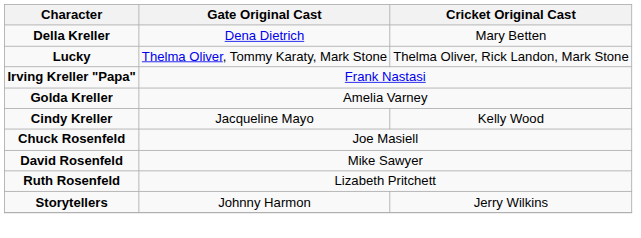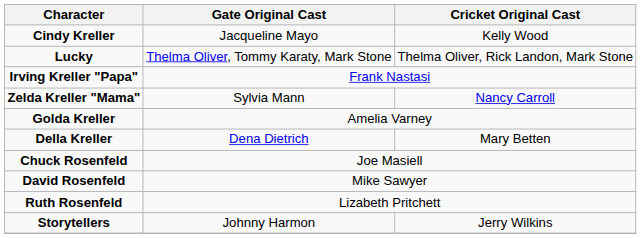 <table class="wikitable" style="text-align: center;">
 <tr>
 <th>Character</th>
 <th>Gate Original Cast</th>
 <th>Cricket Original Cast</th>
 </tr>
 <tr>
-<td><strong>Della Kreller</strong></td>
-<td><a href='#'>Dena Dietrich</a></td>
-<td>Mary Betten</td>
+<td><strong>Cindy Kreller</strong></td>
+<td>Jacqueline Mayo</td>
+<td>Kelly Wood</td>
 </tr>
 <tr>
 <td><strong>Lucky</strong></td>
 <td><a href='#'>Thelma Oliver</a>, Tommy Karaty, Mark Stone</td>
 <td>Thelma Oliver, Rick Landon, Mark Stone</td>
 </tr>
 <tr>
 <td><strong>Irving Kreller "Papa"</strong></td>
 <td colspan="2"><a href='#'>Frank Nastasi</a></td>
 </tr>
 <tr>
+<td><strong>Zelda Kreller "Mama"</strong></td>
+<td>Sylvia Mann</td>
+<td><a href='#'>Nancy Carroll</a></td>
+</tr>
+<tr>
 <td><strong>Golda Kreller</strong></td>
 <td colspan="2">Amelia Varney</td>
 </tr>
 <tr>
-<td><strong>Cindy Kreller</strong></td>
-<td>Jacqueline Mayo</td>
-<td>Kelly Wood</td>
+<td><strong>Della Kreller</strong></td>
+<td><a href='#'>Dena Dietrich</a></td>
+<td>Mary Betten</td>
 </tr>
 <tr>
 <td><strong>Chuck Rosenfeld</strong></td>
 <td colspan="2">Joe Masiell</td>
 </tr>
 <tr>
 <td><strong>David Rosenfeld</strong></td>
 <td colspan="2">Mike Sawyer</td>
 </tr>
 <tr>
 <td><strong>Ruth Rosenfeld</strong></td>
 <td colspan="2">Lizabeth Pritchett</td>
 </tr>
 <tr>
 <td><strong>Storytellers</strong></td>
 <td>Johnny Harmon</td>
 <td>Jerry Wilkins</td>
 </tr>
 <tr>
 </tr>
 </table>
